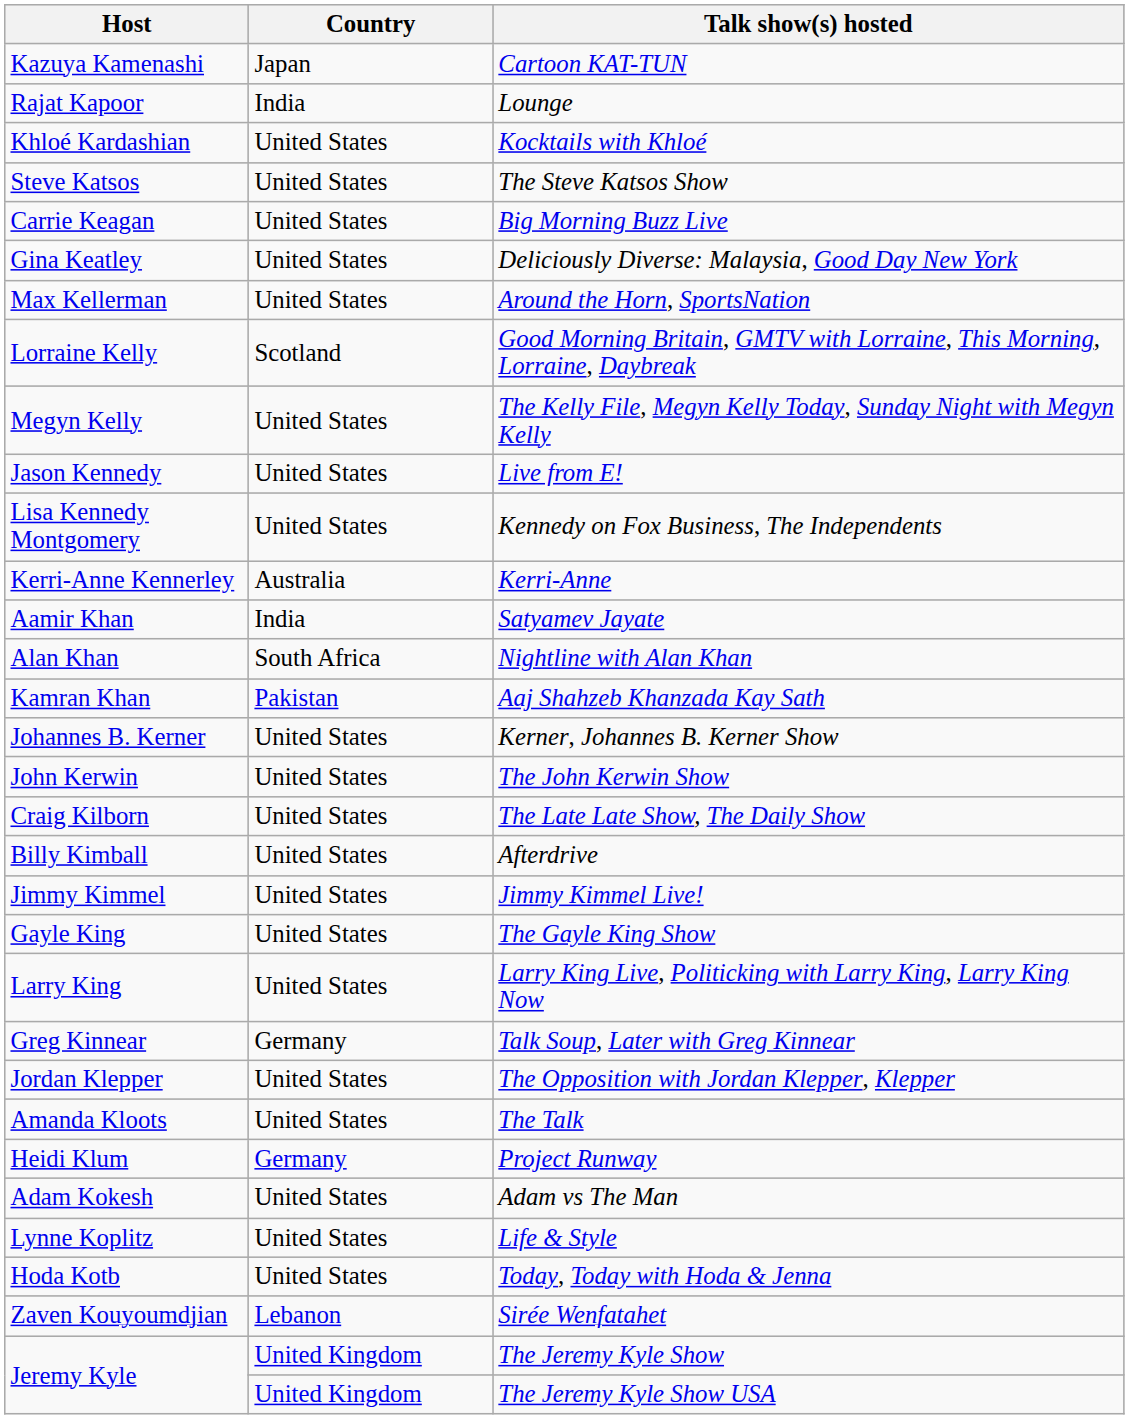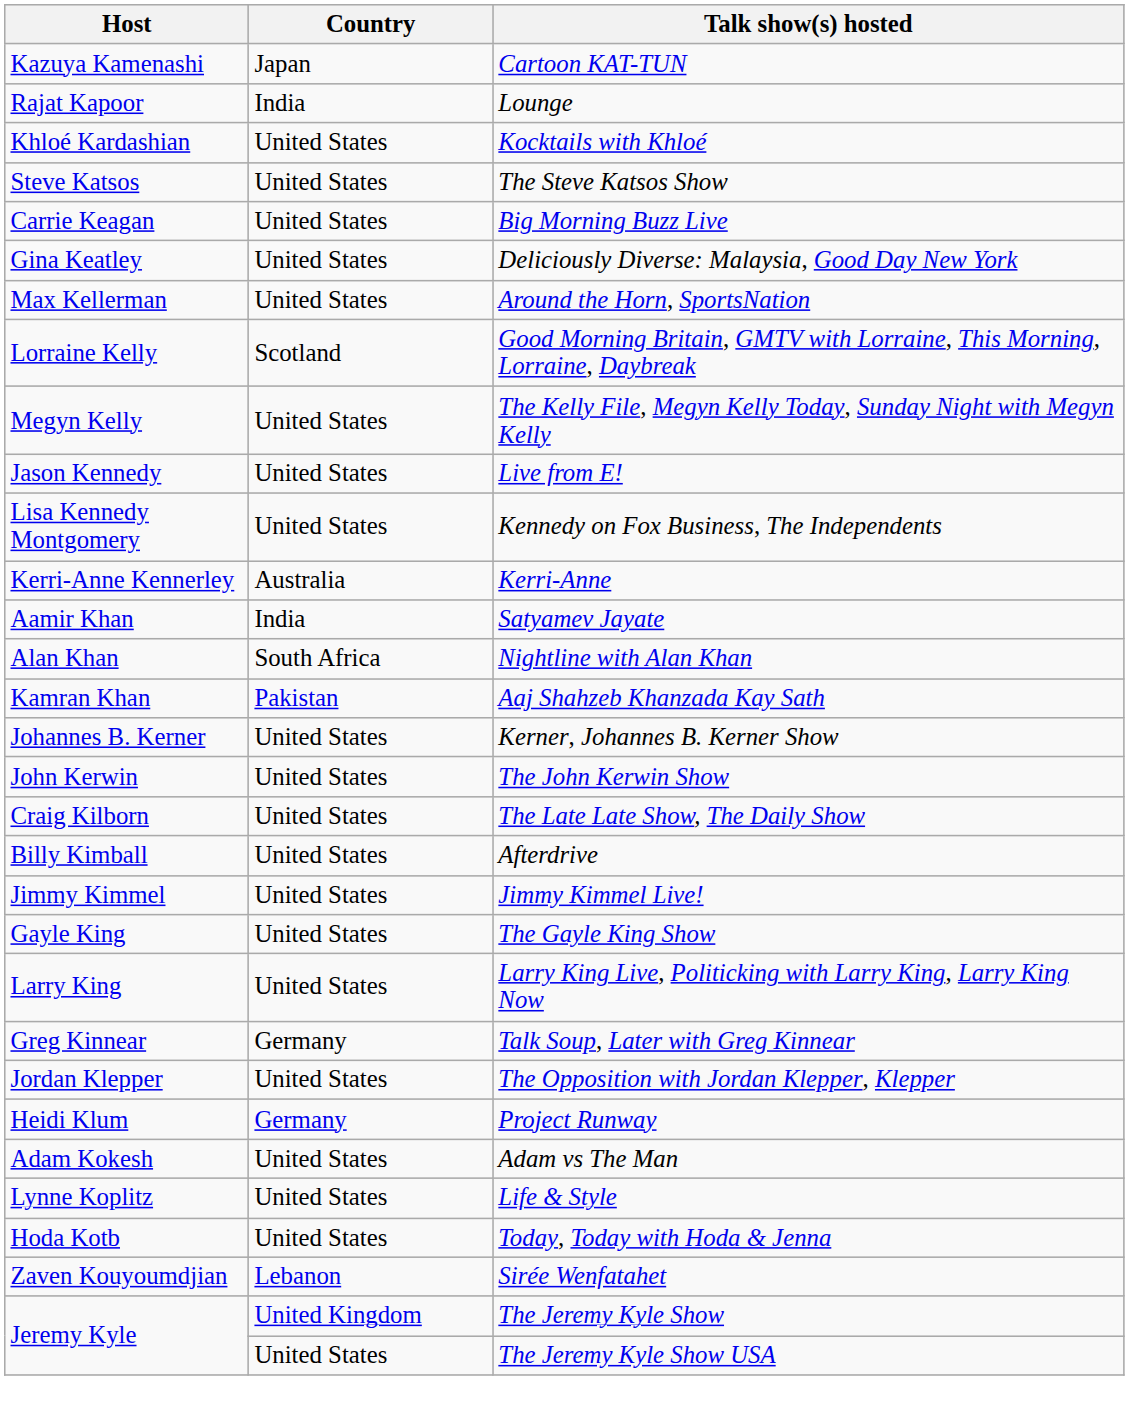 <table class="wikitable">
 <tr>
 <th width="150">Host</th>
 <th width="150">Country</th>
 <th width="400">Talk show(s) hosted</th>
 </tr>
 <tr>
 <td><a href='#'>Kazuya Kamenashi</a></td>
 <td> Japan</td>
 <td><em><a href='#'>Cartoon KAT-TUN</a></em></td>
 </tr>
 <tr>
 <td><a href='#'>Rajat Kapoor</a></td>
 <td> India</td>
 <td><em>Lounge</em></td>
 </tr>
 <tr>
 <td><a href='#'>Khloé Kardashian</a></td>
 <td> United States</td>
 <td><em><a href='#'>Kocktails with Khloé</a></em></td>
 </tr>
 <tr>
 <td><a href='#'>Steve Katsos</a></td>
 <td> United States</td>
 <td><em>The Steve Katsos Show</em></td>
 </tr>
 <tr>
 <td><a href='#'>Carrie Keagan</a></td>
 <td> United States</td>
 <td><em><a href='#'>Big Morning Buzz Live</a></em></td>
 </tr>
 <tr>
 <td><a href='#'>Gina Keatley</a></td>
 <td> United States</td>
 <td><em>Deliciously Diverse: Malaysia</em>, <em><a href='#'>Good Day New York</a></em></td>
 </tr>
 <tr>
 <td><a href='#'>Max Kellerman</a></td>
 <td> United States</td>
 <td><em><a href='#'>Around the Horn</a></em>, <em><a href='#'>SportsNation</a></em></td>
 </tr>
 <tr>
 <td><a href='#'>Lorraine Kelly</a></td>
 <td> Scotland</td>
 <td><em><a href='#'>Good Morning Britain</a></em>, <em><a href='#'>GMTV with Lorraine</a></em>, <em><a href='#'>This Morning</a></em>, <em><a href='#'>Lorraine</a></em>, <em><a href='#'>Daybreak</a></em></td>
 </tr>
 <tr>
 <td><a href='#'>Megyn Kelly</a></td>
 <td> United States</td>
 <td><em><a href='#'>The Kelly File</a></em>, <em><a href='#'>Megyn Kelly Today</a></em>, <em><a href='#'>Sunday Night with Megyn Kelly</a></em></td>
 </tr>
 <tr>
 <td><a href='#'>Jason Kennedy</a></td>
 <td> United States</td>
 <td><em><a href='#'>Live from E!</a></em></td>
 </tr>
 <tr>
 <td><a href='#'>Lisa Kennedy Montgomery</a></td>
 <td> United States</td>
 <td><em>Kennedy on Fox Business</em>, <em>The Independents</em></td>
 </tr>
 <tr>
 <td><a href='#'>Kerri-Anne Kennerley</a></td>
 <td> Australia</td>
 <td><em><a href='#'>Kerri-Anne</a></em></td>
 </tr>
 <tr>
 <td><a href='#'>Aamir Khan</a></td>
 <td> India</td>
 <td><em><a href='#'>Satyamev Jayate</a></em></td>
 </tr>
 <tr>
 <td><a href='#'>Alan Khan</a></td>
 <td> South Africa</td>
 <td><em><a href='#'>Nightline with Alan Khan</a></em></td>
 </tr>
 <tr>
 <td><a href='#'>Kamran Khan</a></td>
 <td> <a href='#'>Pakistan</a></td>
 <td><em><a href='#'>Aaj Shahzeb Khanzada Kay Sath</a></em></td>
 </tr>
 <tr>
 <td><a href='#'>Johannes B. Kerner</a></td>
 <td> United States</td>
 <td><em>Kerner</em>, <em>Johannes B. Kerner Show</em></td>
 </tr>
 <tr>
 <td><a href='#'>John Kerwin</a></td>
 <td> United States</td>
 <td><em><a href='#'>The John Kerwin Show</a></em></td>
 </tr>
 <tr>
 <td><a href='#'>Craig Kilborn</a></td>
 <td> United States</td>
 <td><em><a href='#'>The Late Late Show</a>, <a href='#'>The Daily Show</a></em></td>
 </tr>
 <tr>
 <td><a href='#'>Billy Kimball</a></td>
 <td> United States</td>
 <td><em>Afterdrive</em></td>
 </tr>
 <tr>
 <td><a href='#'>Jimmy Kimmel</a></td>
 <td> United States</td>
 <td><em><a href='#'>Jimmy Kimmel Live!</a></em></td>
 </tr>
 <tr>
 <td><a href='#'>Gayle King</a></td>
 <td> United States</td>
 <td><em><a href='#'>The Gayle King Show</a></em></td>
 </tr>
 <tr>
 <td><a href='#'>Larry King</a></td>
 <td> United States</td>
 <td><em><a href='#'>Larry King Live</a></em>, <em><a href='#'>Politicking with Larry King</a></em>, <em><a href='#'>Larry King Now</a></em></td>
 </tr>
 <tr>
 <td><a href='#'>Greg Kinnear</a></td>
 <td> Germany</td>
 <td><em><a href='#'>Talk Soup</a></em>, <em><a href='#'>Later with Greg Kinnear</a></em></td>
 </tr>
 <tr>
 <td><a href='#'>Jordan Klepper</a></td>
 <td> United States</td>
 <td><em><a href='#'>The Opposition with Jordan Klepper</a></em>, <em><a href='#'>Klepper</a></em></td>
 </tr>
 <tr>
-<td><a href='#'>Amanda Kloots</a></td>
-<td> United States</td>
-<td><em><a href='#'>The Talk</a></em></td>
-</tr>
-<tr>
 <td><a href='#'>Heidi Klum</a></td>
 <td> <a href='#'>Germany</a></td>
 <td><em><a href='#'>Project Runway</a></em></td>
 </tr>
 <tr>
 <td><a href='#'>Adam Kokesh</a></td>
 <td> United States</td>
 <td><em>Adam vs The Man</em></td>
 </tr>
 <tr>
 <td><a href='#'>Lynne Koplitz</a></td>
 <td> United States</td>
 <td><em><a href='#'>Life & Style</a></em></td>
 </tr>
 <tr>
 <td><a href='#'>Hoda Kotb</a></td>
 <td> United States</td>
 <td><em><a href='#'>Today</a></em>, <em><a href='#'>Today with Hoda & Jenna</a></em></td>
 </tr>
 <tr>
 <td><a href='#'>Zaven Kouyoumdjian</a></td>
 <td> <a href='#'>Lebanon</a></td>
 <td><em><a href='#'>Sirée Wenfatahet</a></em></td>
 </tr>
 <tr>
 <td rowspan="2"><a href='#'>Jeremy Kyle</a></td>
 <td> <a href='#'>United Kingdom</a></td>
 <td><em><a href='#'>The Jeremy Kyle Show</a></em></td>
 </tr>
 <tr>
-<td> <a href='#'>United Kingdom</a></td>
+<td> United States</td>
 <td><em><a href='#'>The Jeremy Kyle Show USA</a></em></td>
 </tr>
 </table>
